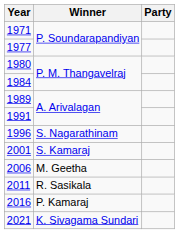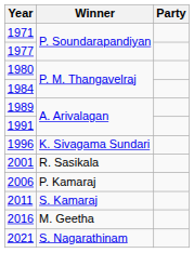 <table class="wikitable sortable">
 <tr>
 <th>Year</th>
 <th>Winner</th>
 <th colspan="2">Party</th>
 </tr>
 <tr>
 <td><a href='#'>1971</a></td>
 <td rowspan=2><a href='#'>P. Soundarapandiyan</a></td>
 <td></td>
 </tr>
 <tr>
 <td><a href='#'>1977</a></td>
 <td></td>
 </tr>
 <tr>
 <td><a href='#'>1980</a></td>
 <td rowspan=2><a href='#'>P. M. Thangavelraj</a></td>
 <td></td>
 </tr>
 <tr>
 <td><a href='#'>1984</a></td>
 </tr>
 <tr>
 <td><a href='#'>1989</a></td>
 <td rowspan=2><a href='#'>A. Arivalagan</a></td>
 <td></td>
 </tr>
 <tr>
 <td><a href='#'>1991</a></td>
 </tr>
 <tr>
 <td><a href='#'>1996</a></td>
-<td><a href='#'>S. Nagarathinam</a></td>
+<td><a href='#'>K. Sivagama Sundari</a></td>
 <td></td>
 </tr>
 <tr>
 <td><a href='#'>2001</a></td>
+<td>R. Sasikala</td>
+<td></td>
+</tr>
+<tr>
+<td><a href='#'>2006</a></td>
+<td>P. Kamaraj</td>
+<td></td>
+</tr>
+<tr>
+<td><a href='#'>2011</a></td>
 <td><a href='#'>S. Kamaraj</a></td>
 <td></td>
 </tr>
 <tr>
-<td><a href='#'>2006</a></td>
+<td><a href='#'>2016</a></td>
 <td>M. Geetha</td>
-<td></td>
-</tr>
-<tr>
-<td><a href='#'>2011</a></td>
-<td>R. Sasikala</td>
-<td></td>
-</tr>
-<tr>
-<td><a href='#'>2016</a></td>
-<td>P. Kamaraj</td>
 </tr>
 <tr>
 <td><a href='#'>2021</a></td>
-<td><a href='#'>K. Sivagama Sundari</a></td>
+<td><a href='#'>S. Nagarathinam</a></td>
 <td></td>
 </tr>
 </table>
